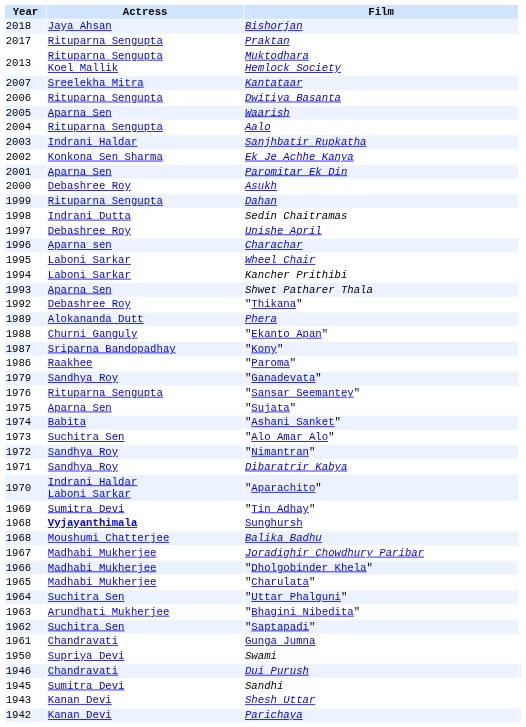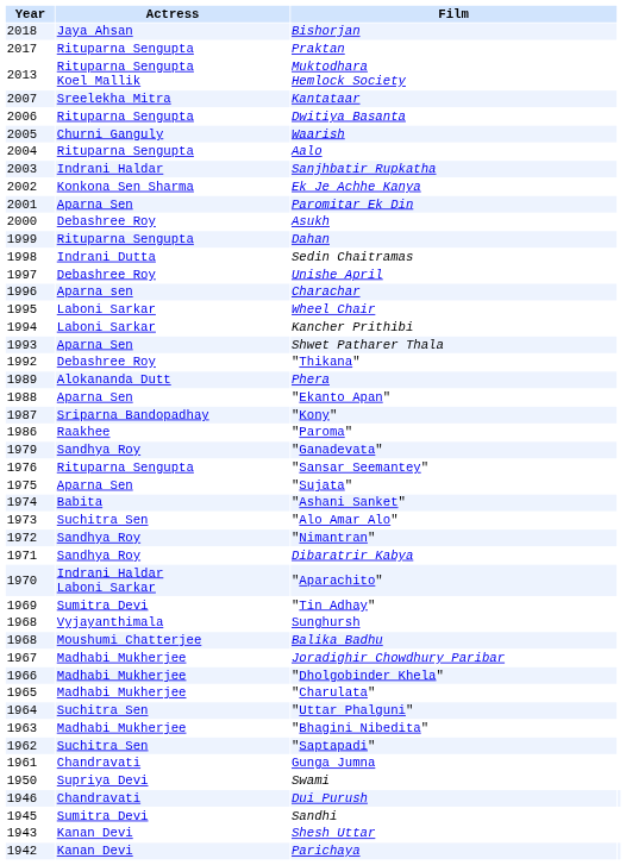 <table cellspacing="1" cellpadding="1" border="0" style="width:50%;">
 <tr style="background:#d1e4fd;">
 <th>Year</th>
 <th>Actress</th>
 <th>Film</th>
 </tr>
 <tr style="background:#edf3fe;">
 <td>2018</td>
 <td><a href='#'>Jaya Ahsan</a></td>
 <td><em><a href='#'>Bishorjan</a></em></td>
 </tr>
 <tr>
 <td>2017</td>
 <td><a href='#'>Rituparna Sengupta</a></td>
 <td><em><a href='#'>Praktan</a></em></td>
 </tr>
 <tr>
 <td>2013</td>
 <td><a href='#'>Rituparna Sengupta</a><br><a href='#'>Koel Mallik</a></td>
 <td><em><a href='#'>Muktodhara</a></em> <br> <em><a href='#'>Hemlock Society</a></em></td>
 </tr>
 <tr style="background:#edf3fe;">
 <td>2007</td>
 <td><a href='#'>Sreelekha Mitra</a></td>
 <td><em><a href='#'>Kantataar</a></em></td>
 </tr>
 <tr>
 <td>2006</td>
 <td><a href='#'>Rituparna Sengupta</a></td>
 <td><em><a href='#'>Dwitiya Basanta</a></em></td>
 </tr>
 <tr style="background:#edf3fe;">
 <td>2005</td>
-<td><a href='#'>Aparna Sen</a></td>
+<td><a href='#'>Churni Ganguly</a></td>
 <td><em><a href='#'>Waarish</a></em></td>
 </tr>
 <tr>
 <td>2004</td>
 <td><a href='#'>Rituparna Sengupta</a></td>
 <td><em><a href='#'>Aalo</a></em></td>
 </tr>
 <tr style="background:#edf3fe;">
 <td>2003</td>
 <td><a href='#'>Indrani Haldar</a></td>
 <td><em><a href='#'>Sanjhbatir Rupkatha</a></em></td>
 </tr>
 <tr>
 <td>2002</td>
 <td><a href='#'>Konkona Sen Sharma</a></td>
 <td><em><a href='#'>Ek Je Achhe Kanya</a></em></td>
 </tr>
 <tr style="background:#edf3fe;">
 <td>2001</td>
 <td><a href='#'>Aparna Sen</a></td>
 <td><em><a href='#'>Paromitar Ek Din</a></em></td>
 </tr>
 <tr>
 <td>2000</td>
 <td><a href='#'>Debashree Roy</a></td>
 <td><em><a href='#'>Asukh</a></em></td>
 </tr>
 <tr style="background:#edf3fe;">
 <td>1999</td>
 <td><a href='#'>Rituparna Sengupta</a></td>
 <td><em><a href='#'>Dahan</a></em></td>
 </tr>
 <tr>
 <td>1998</td>
 <td><a href='#'>Indrani Dutta</a></td>
 <td><em>Sedin Chaitramas</em></td>
 <td></td>
 </tr>
 <tr>
 <td>1997</td>
 <td><a href='#'>Debashree Roy</a></td>
 <td><em><a href='#'>Unishe April</a></em></td>
 </tr>
 <tr style="background:#edf3fe;">
 <td>1996</td>
 <td><a href='#'>Aparna sen</a></td>
 <td><em><a href='#'>Charachar</a></em></td>
 </tr>
 <tr>
 <td>1995</td>
 <td><a href='#'>Laboni Sarkar</a></td>
 <td><em><a href='#'>Wheel Chair</a></em></td>
 </tr>
 <tr>
 <td>1994</td>
 <td><a href='#'>Laboni Sarkar</a></td>
 <td><em>Kancher Prithibi</em></td>
 </tr>
 <tr style="background:#edf3fe;">
 <td>1993</td>
 <td><a href='#'>Aparna Sen</a></td>
 <td><em>Shwet Patharer Thala</em></td>
 </tr>
 <tr>
 <td>1992</td>
 <td><a href='#'>Debashree Roy</a></td>
 <td>"<a href='#'>Thikana</a>"</td>
 </tr>
 <tr style="background:#edf3fe;">
 <td>1989</td>
 <td><a href='#'>Alokananda Dutt</a></td>
 <td><em><a href='#'>Phera</a></em></td>
 </tr>
 <tr>
 <td>1988</td>
-<td><a href='#'>Churni Ganguly</a></td>
+<td><a href='#'>Aparna Sen</a></td>
 <td>"<a href='#'>Ekanto Apan</a>"</td>
 </tr>
 <tr style="background:#edf3fe;">
 <td>1987</td>
 <td><a href='#'>Sriparna Bandopadhay</a></td>
 <td>"<a href='#'>Kony</a>"</td>
 </tr>
 <tr>
 <td>1986</td>
 <td><a href='#'>Raakhee</a></td>
 <td>"<a href='#'>Paroma</a>"</td>
 </tr>
 <tr style="background:#edf3fe;">
 <td>1979</td>
 <td><a href='#'>Sandhya Roy</a></td>
 <td>"<a href='#'>Ganadevata</a>"</td>
 </tr>
 <tr>
 <td>1976</td>
 <td><a href='#'>Rituparna Sengupta</a></td>
 <td>"<a href='#'>Sansar Seemantey</a>"</td>
 </tr>
 <tr>
 <td>1975</td>
 <td><a href='#'>Aparna Sen</a></td>
 <td>"<a href='#'>Sujata</a>"</td>
 </tr>
 <tr style="background:#edf3fe;">
 <td>1974</td>
 <td><a href='#'>Babita</a></td>
 <td>"<a href='#'>Ashani Sanket</a>"</td>
 </tr>
 <tr>
 <td>1973</td>
 <td><a href='#'>Suchitra Sen</a></td>
 <td>"<a href='#'>Alo Amar Alo</a>"</td>
 </tr>
 <tr style="background:#edf3fe;">
 <td>1972</td>
 <td><a href='#'>Sandhya Roy</a></td>
 <td>"<a href='#'>Nimantran</a>"</td>
 </tr>
 <tr>
 <td>1971</td>
 <td><a href='#'>Sandhya Roy</a></td>
 <td><em><a href='#'>Dibaratrir Kabya</a></em></td>
 </tr>
 <tr style="background:#edf3fe;">
 <td>1970</td>
 <td><a href='#'>Indrani Haldar</a> <br> <a href='#'>Laboni Sarkar</a></td>
 <td>"<a href='#'>Aparachito</a>"</td>
 </tr>
 <tr>
 <td>1969</td>
 <td><a href='#'>Sumitra Devi</a></td>
 <td>"<a href='#'>Tin Adhay</a>"</td>
 </tr>
 <tr>
 <td>1968</td>
-<td><strong><a href='#'>Vyjayanthimala</a></strong></td>
+<td><a href='#'>Vyjayanthimala</a></td>
 <td><a href='#'>Sunghursh</a></td>
 </tr>
 <tr style="background:#edf3fe;">
 <td>1968</td>
 <td><a href='#'>Moushumi Chatterjee</a></td>
 <td><em><a href='#'>Balika Badhu</a></em></td>
 </tr>
 <tr>
 <td>1967</td>
 <td><a href='#'>Madhabi Mukherjee</a></td>
 <td><em><a href='#'>Joradighir Chowdhury Paribar</a></em></td>
 <td></td>
 </tr>
 <tr style="background:#edf3fe;">
 <td>1966</td>
 <td><a href='#'>Madhabi Mukherjee</a></td>
 <td>"<a href='#'>Dholgobinder Khela</a>"</td>
 </tr>
 <tr>
 <td>1965</td>
 <td><a href='#'>Madhabi Mukherjee</a></td>
 <td>"<a href='#'>Charulata</a>"</td>
 </tr>
 <tr style="background:#edf3fe;">
 <td>1964</td>
 <td><a href='#'>Suchitra Sen</a></td>
 <td>"<a href='#'>Uttar Phalguni</a>"</td>
 </tr>
 <tr>
 <td>1963</td>
-<td><a href='#'>Arundhati Mukherjee</a></td>
+<td><a href='#'>Madhabi Mukherjee</a></td>
 <td>"<a href='#'>Bhagini Nibedita</a>"</td>
 </tr>
 <tr style="background:#edf3fe;">
 <td>1962</td>
 <td><a href='#'>Suchitra Sen</a></td>
 <td>"<a href='#'>Saptapadi</a>"</td>
 </tr>
 <tr>
 <td>1961</td>
 <td><a href='#'>Chandravati</a></td>
 <td><a href='#'>Gunga Jumna</a></td>
 </tr>
 <tr>
 <td>1950</td>
 <td><a href='#'>Supriya Devi</a></td>
 <td><em>Swami</em></td>
 </tr>
 <tr style="background:#edf3fe;">
 <td>1946</td>
 <td><a href='#'>Chandravati</a></td>
 <td><em><a href='#'>Dui Purush</a></em></td>
 <td></td>
 </tr>
 <tr>
 <td>1945</td>
 <td><a href='#'>Sumitra Devi</a></td>
 <td><em>Sandhi</em></td>
 <td></td>
 </tr>
 <tr>
 <td>1943</td>
 <td><a href='#'>Kanan Devi</a></td>
 <td><em><a href='#'>Shesh Uttar</a></em></td>
 <td></td>
 </tr>
 <tr style="background:#edf3fe;">
 <td>1942</td>
 <td><a href='#'>Kanan Devi</a></td>
 <td><em><a href='#'>Parichaya</a></em></td>
 <td></td>
 </tr>
 </table>
